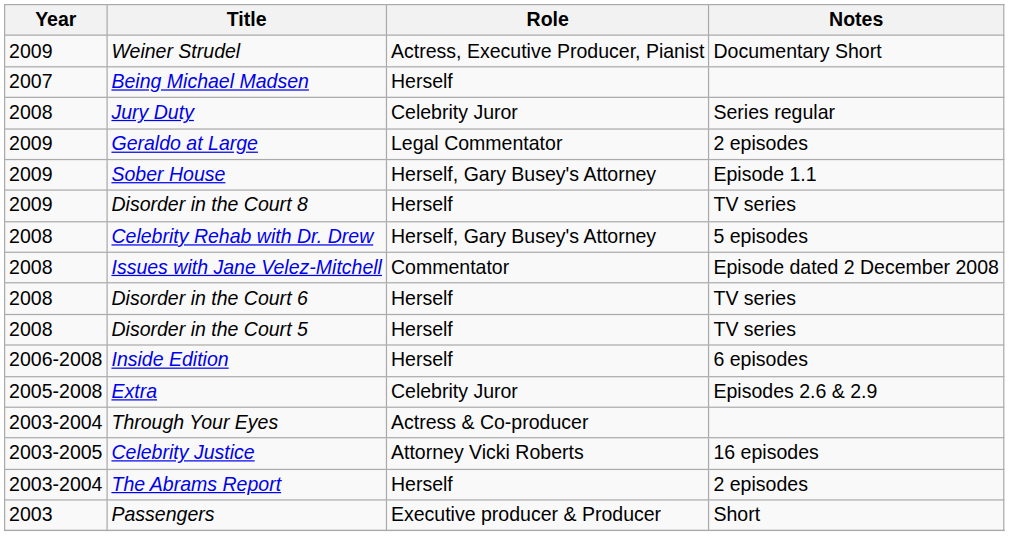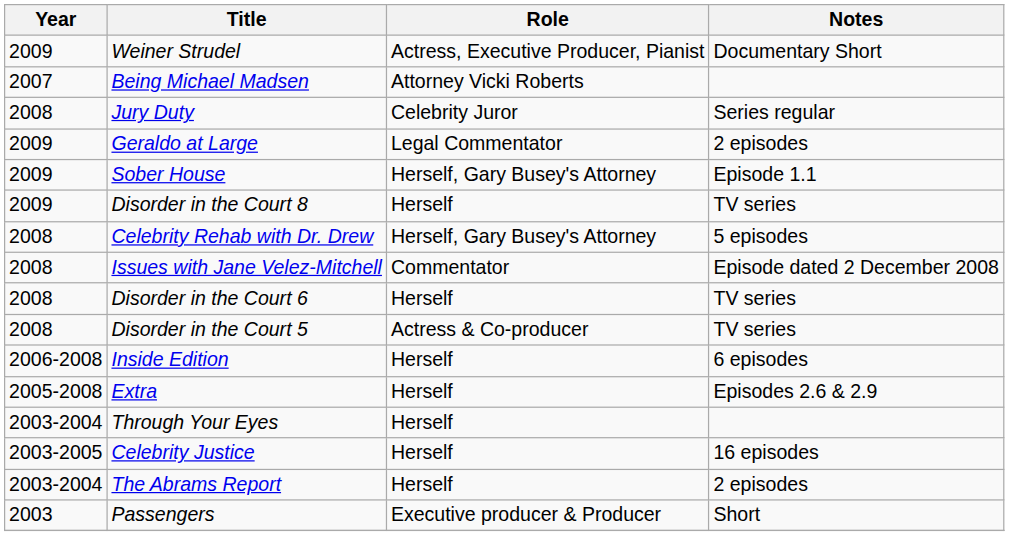 <table class="wikitable sortable">
 <tr>
 <th>Year</th>
 <th>Title</th>
 <th>Role</th>
 <th class="unsortable">Notes</th>
 </tr>
 <tr>
 <td>2009</td>
 <td><em>Weiner Strudel</em></td>
 <td>Actress, Executive Producer, Pianist</td>
 <td>Documentary Short</td>
 </tr>
 <tr>
 <td>2007</td>
 <td><em><a href='#'>Being Michael Madsen</a></em></td>
-<td>Herself</td>
+<td>Attorney Vicki Roberts</td>
 <td></td>
 </tr>
 <tr>
 <td>2008</td>
 <td><em><a href='#'>Jury Duty</a></em></td>
 <td>Celebrity Juror</td>
 <td>Series regular</td>
 </tr>
 <tr>
 <td>2009</td>
 <td><em><a href='#'>Geraldo at Large</a></em></td>
 <td>Legal Commentator</td>
 <td>2 episodes</td>
 </tr>
 <tr>
 <td>2009</td>
 <td><em><a href='#'>Sober House</a></em></td>
 <td>Herself, Gary Busey's Attorney</td>
 <td>Episode 1.1</td>
 </tr>
 <tr>
 <td>2009</td>
 <td><em>Disorder in the Court 8</em></td>
 <td>Herself</td>
 <td>TV series</td>
 </tr>
 <tr>
 <td>2008</td>
 <td><em><a href='#'>Celebrity Rehab with Dr. Drew</a></em></td>
 <td>Herself, Gary Busey's Attorney</td>
 <td>5 episodes</td>
 </tr>
 <tr>
 <td>2008</td>
 <td><em><a href='#'>Issues with Jane Velez-Mitchell</a></em></td>
 <td>Commentator</td>
 <td>Episode dated 2 December 2008</td>
 </tr>
 <tr>
 <td>2008</td>
 <td><em>Disorder in the Court 6</em></td>
 <td>Herself</td>
 <td>TV series</td>
 </tr>
 <tr>
 <td>2008</td>
 <td><em>Disorder in the Court 5</em></td>
-<td>Herself</td>
+<td>Actress & Co-producer</td>
 <td>TV series</td>
 </tr>
 <tr>
 <td>2006-2008</td>
 <td><em><a href='#'>Inside Edition</a></em></td>
 <td>Herself</td>
 <td>6 episodes</td>
 </tr>
 <tr>
 <td>2005-2008</td>
 <td><em><a href='#'>Extra</a></em></td>
-<td>Celebrity Juror</td>
+<td>Herself</td>
 <td>Episodes 2.6 & 2.9</td>
 </tr>
 <tr>
 <td>2003-2004</td>
 <td><em>Through Your Eyes</em></td>
-<td>Actress & Co-producer</td>
+<td>Herself</td>
 <td></td>
 </tr>
 <tr>
 <td>2003-2005</td>
 <td><em><a href='#'>Celebrity Justice</a></em></td>
-<td>Attorney Vicki Roberts</td>
+<td>Herself</td>
 <td>16 episodes</td>
 </tr>
 <tr>
 <td>2003-2004</td>
 <td><em><a href='#'>The Abrams Report</a></em></td>
 <td>Herself</td>
 <td>2 episodes</td>
 </tr>
 <tr>
 <td>2003</td>
 <td><em>Passengers</em></td>
 <td>Executive producer & Producer</td>
 <td>Short</td>
 </tr>
 <tr>
 </tr>
 </table>
